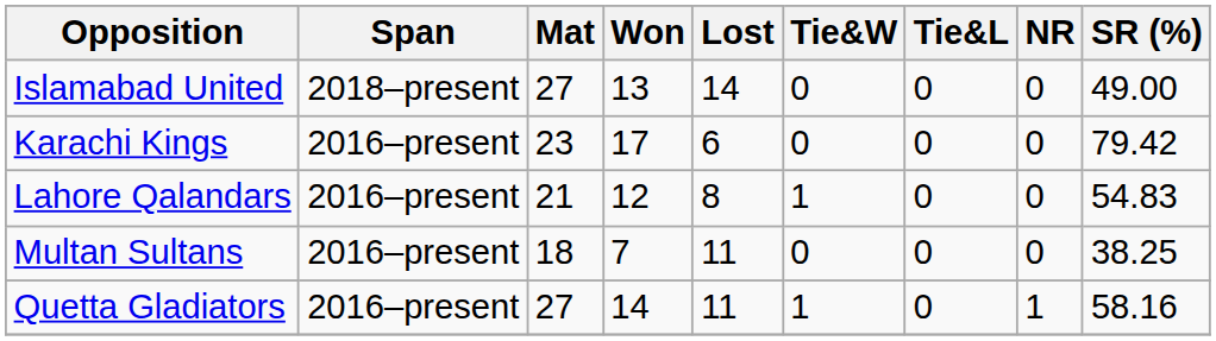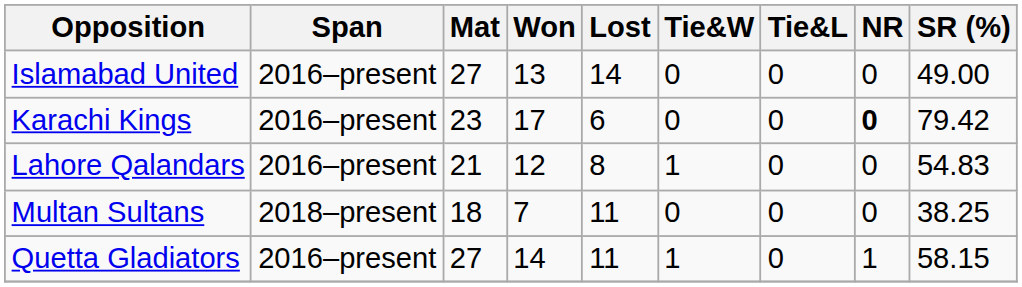 <table class="wikitable sortable">
 <tr>
 <th class="unsortable">Opposition</th>
 <th class="unsortable">Span</th>
 <th>Mat</th>
 <th>Won</th>
 <th>Lost</th>
 <th>Tie&W</th>
 <th>Tie&L</th>
 <th>NR</th>
 <th>SR (%)</th>
 </tr>
 <tr>
 <td><a href='#'>Islamabad United</a></td>
-<td>2018–present</td>
+<td>2016–present</td>
 <td>27</td>
 <td>13</td>
 <td>14</td>
 <td>0</td>
 <td>0</td>
 <td>0</td>
 <td>49.00</td>
 </tr>
 <tr>
 <td><a href='#'>Karachi Kings</a></td>
 <td>2016–present</td>
 <td>23</td>
 <td>17</td>
 <td>6</td>
 <td>0</td>
 <td>0</td>
-<td>0</td>
+<td><strong>0</strong></td>
 <td>79.42</td>
 </tr>
 <tr>
 <td><a href='#'>Lahore Qalandars</a></td>
 <td>2016–present</td>
 <td>21</td>
 <td>12</td>
 <td>8</td>
 <td>1</td>
 <td>0</td>
 <td>0</td>
 <td>54.83</td>
 </tr>
 <tr>
 <td><a href='#'>Multan Sultans</a></td>
-<td>2016–present</td>
+<td>2018–present</td>
 <td>18</td>
 <td>7</td>
 <td>11</td>
 <td>0</td>
 <td>0</td>
 <td>0</td>
 <td>38.25</td>
 </tr>
 <tr>
 <td><a href='#'>Quetta Gladiators</a></td>
 <td>2016–present</td>
 <td>27</td>
 <td>14</td>
 <td>11</td>
 <td>1</td>
 <td>0</td>
 <td>1</td>
-<td>58.16</td>
+<td>58.15</td>
 </tr>
 <tr>
 </tr>
 </table>
